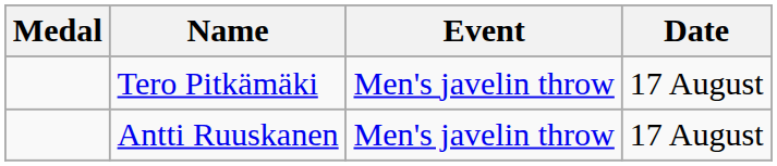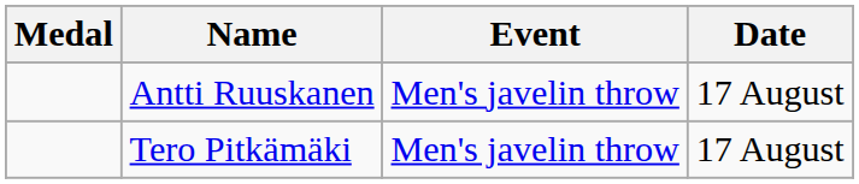 <table class="wikitable sortable" style="font-size:100%">
 <tr>
 <th>Medal</th>
 <th>Name</th>
 <th>Event</th>
 <th>Date</th>
 </tr>
 <tr>
 <td></td>
-<td><a href='#'>Tero Pitkämäki</a></td>
+<td><a href='#'>Antti Ruuskanen</a></td>
 <td><a href='#'>Men's javelin throw</a></td>
 <td>17 August</td>
 </tr>
 <tr>
 <td></td>
-<td><a href='#'>Antti Ruuskanen</a></td>
+<td><a href='#'>Tero Pitkämäki</a></td>
 <td><a href='#'>Men's javelin throw</a></td>
 <td>17 August</td>
 </tr>
 </table>
